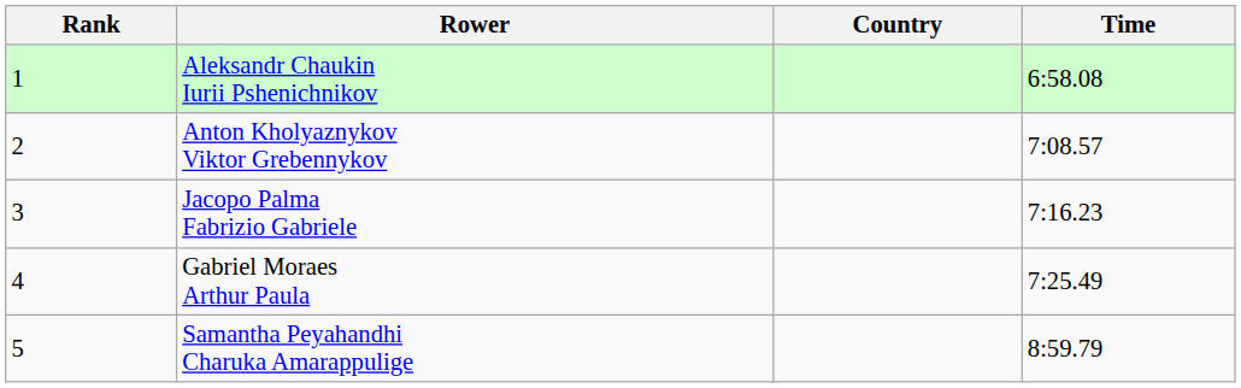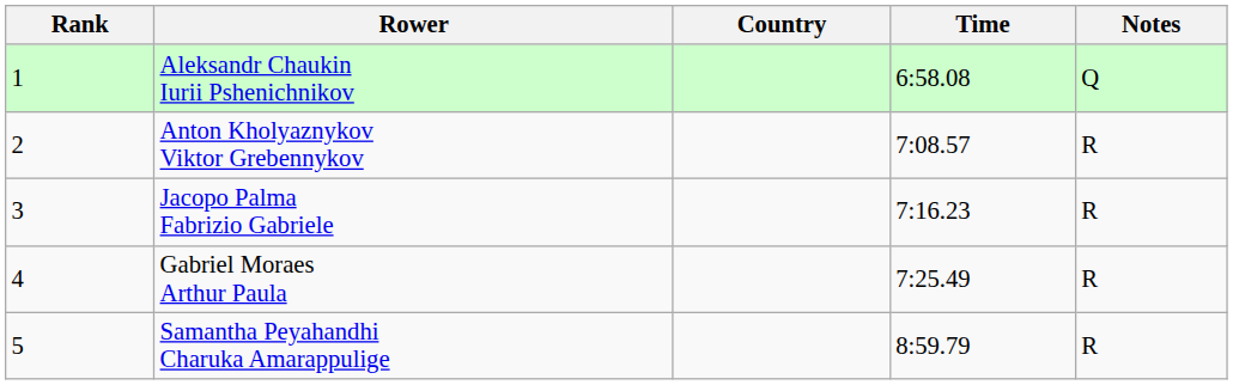 <table class="wikitable" width=50%>
 <tr>
 <th>Rank</th>
 <th>Rower</th>
 <th>Country</th>
 <th>Time</th>
+<th>Notes</th>
 </tr>
 <tr bgcolor=ccffcc>
 <td>1</td>
 <td><a href='#'>Aleksandr Chaukin</a><br><a href='#'>Iurii Pshenichnikov</a></td>
 <td></td>
 <td>6:58.08</td>
+<td>Q</td>
 </tr>
 <tr>
 <td>2</td>
 <td><a href='#'>Anton Kholyaznykov</a><br><a href='#'>Viktor Grebennykov</a></td>
 <td></td>
 <td>7:08.57</td>
+<td>R</td>
 </tr>
 <tr>
 <td>3</td>
 <td><a href='#'>Jacopo Palma</a><br><a href='#'>Fabrizio Gabriele</a></td>
 <td></td>
 <td>7:16.23</td>
+<td>R</td>
 </tr>
 <tr>
 <td>4</td>
 <td>Gabriel Moraes<br><a href='#'>Arthur Paula</a></td>
 <td></td>
 <td>7:25.49</td>
+<td>R</td>
 </tr>
 <tr>
 <td>5</td>
 <td><a href='#'>Samantha Peyahandhi</a><br><a href='#'>Charuka Amarappulige</a></td>
 <td></td>
 <td>8:59.79</td>
+<td>R</td>
 </tr>
 </table>
